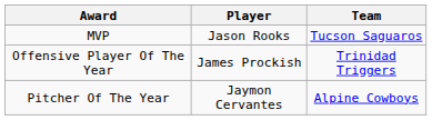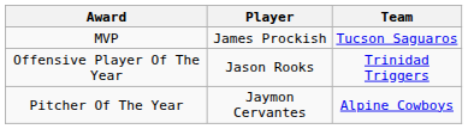 <table class="wikitable" style="width:50%; text-align:center;">
 <tr>
 <th>Award</th>
 <th>Player</th>
 <th>Team</th>
 </tr>
 <tr>
 <td>MVP</td>
-<td>Jason Rooks</td>
+<td>James Prockish</td>
 <td><a href='#'>Tucson Saguaros</a></td>
 </tr>
 <tr>
 <td>Offensive Player Of The Year</td>
-<td>James Prockish</td>
+<td>Jason Rooks</td>
 <td><a href='#'>Trinidad Triggers</a></td>
 </tr>
 <tr>
 <td>Pitcher Of The Year</td>
 <td>Jaymon Cervantes</td>
 <td><a href='#'>Alpine Cowboys</a></td>
 </tr>
 </table>
